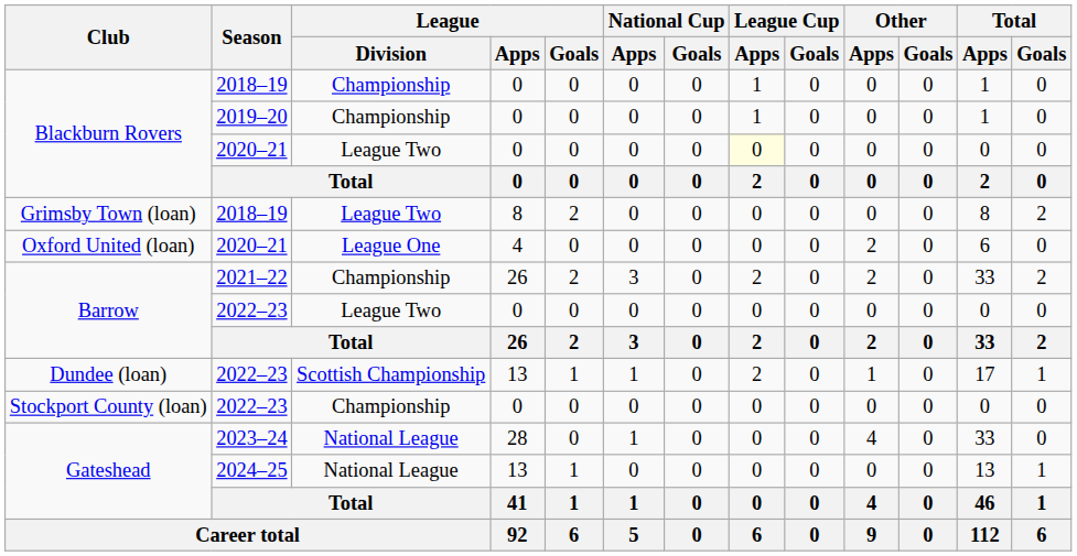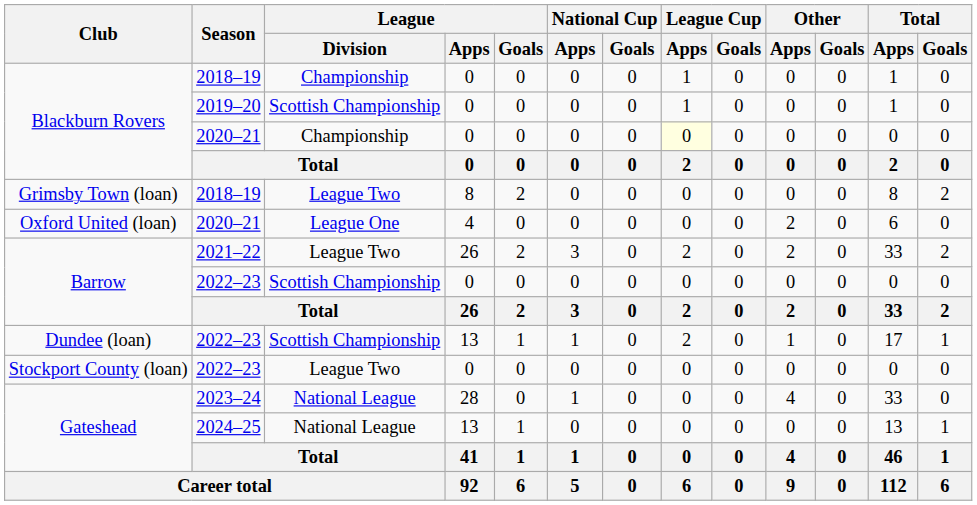 <table class="wikitable" style="text-align: center;">
 <tr>
 <th rowspan="2">Club</th>
 <th rowspan="2">Season</th>
 <th colspan="3">League</th>
 <th colspan="2">National Cup</th>
 <th colspan="2">League Cup</th>
 <th colspan="2">Other</th>
 <th colspan="2">Total</th>
 </tr>
 <tr>
 <th>Division</th>
 <th>Apps</th>
 <th>Goals</th>
 <th>Apps</th>
 <th>Goals</th>
 <th>Apps</th>
 <th>Goals</th>
 <th>Apps</th>
 <th>Goals</th>
 <th>Apps</th>
 <th>Goals</th>
 </tr>
 <tr>
 <td rowspan=4><a href='#'>Blackburn Rovers</a></td>
 <td><a href='#'>2018–19</a></td>
 <td><a href='#'>Championship</a></td>
 <td>0</td>
 <td>0</td>
 <td>0</td>
 <td>0</td>
 <td>1</td>
 <td>0</td>
 <td>0</td>
 <td>0</td>
 <td>1</td>
 <td>0</td>
 </tr>
 <tr>
 <td><a href='#'>2019–20</a></td>
-<td>Championship</td>
+<td><a href='#'>Scottish Championship</a></td>
 <td>0</td>
 <td>0</td>
 <td>0</td>
 <td>0</td>
 <td>1</td>
 <td>0</td>
 <td>0</td>
 <td>0</td>
 <td>1</td>
 <td>0</td>
 </tr>
 <tr>
 <td><a href='#'>2020–21</a></td>
-<td>League Two</td>
+<td>Championship</td>
 <td>0</td>
 <td>0</td>
 <td>0</td>
 <td>0</td>
 <td style="background: lightyellow;">0</td>
 <td>0</td>
 <td>0</td>
 <td>0</td>
 <td>0</td>
 <td>0</td>
 </tr>
 <tr>
 <th colspan="2">Total</th>
 <th>0</th>
 <th>0</th>
 <th>0</th>
 <th>0</th>
 <th>2</th>
 <th>0</th>
 <th>0</th>
 <th>0</th>
 <th>2</th>
 <th>0</th>
 </tr>
 <tr>
 <td><a href='#'>Grimsby Town</a> (loan)</td>
 <td><a href='#'>2018–19</a></td>
 <td><a href='#'>League Two</a></td>
 <td>8</td>
 <td>2</td>
 <td>0</td>
 <td>0</td>
 <td>0</td>
 <td>0</td>
 <td>0</td>
 <td>0</td>
 <td>8</td>
 <td>2</td>
 </tr>
 <tr>
 <td><a href='#'>Oxford United</a> (loan)</td>
 <td><a href='#'>2020–21</a></td>
 <td><a href='#'>League One</a></td>
 <td>4</td>
 <td>0</td>
 <td>0</td>
 <td>0</td>
 <td>0</td>
 <td>0</td>
 <td>2</td>
 <td>0</td>
 <td>6</td>
 <td>0</td>
 </tr>
 <tr>
 <td rowspan=3><a href='#'>Barrow</a></td>
 <td><a href='#'>2021–22</a></td>
-<td>Championship</td>
+<td>League Two</td>
 <td>26</td>
 <td>2</td>
 <td>3</td>
 <td>0</td>
 <td>2</td>
 <td>0</td>
 <td>2</td>
 <td>0</td>
 <td>33</td>
 <td>2</td>
 </tr>
 <tr>
 <td><a href='#'>2022–23</a></td>
-<td>League Two</td>
+<td><a href='#'>Scottish Championship</a></td>
 <td>0</td>
 <td>0</td>
 <td>0</td>
 <td>0</td>
 <td>0</td>
 <td>0</td>
 <td>0</td>
 <td>0</td>
 <td>0</td>
 <td>0</td>
 </tr>
 <tr>
 <th colspan="2">Total</th>
 <th>26</th>
 <th>2</th>
 <th>3</th>
 <th>0</th>
 <th>2</th>
 <th>0</th>
 <th>2</th>
 <th>0</th>
 <th>33</th>
 <th>2</th>
 </tr>
 <tr>
 <td><a href='#'>Dundee</a> (loan)</td>
 <td><a href='#'>2022–23</a></td>
 <td><a href='#'>Scottish Championship</a></td>
 <td>13</td>
 <td>1</td>
 <td>1</td>
 <td>0</td>
 <td>2</td>
 <td>0</td>
 <td>1</td>
 <td>0</td>
 <td>17</td>
 <td>1</td>
 </tr>
 <tr>
 <td><a href='#'>Stockport County</a> (loan)</td>
 <td><a href='#'>2022–23</a></td>
-<td>Championship</td>
+<td>League Two</td>
 <td>0</td>
 <td>0</td>
 <td>0</td>
 <td>0</td>
 <td>0</td>
 <td>0</td>
 <td>0</td>
 <td>0</td>
 <td>0</td>
 <td>0</td>
 </tr>
 <tr>
 <td rowspan="3"><a href='#'>Gateshead</a></td>
 <td><a href='#'>2023–24</a></td>
 <td><a href='#'>National League</a></td>
 <td>28</td>
 <td>0</td>
 <td>1</td>
 <td>0</td>
 <td>0</td>
 <td>0</td>
 <td>4</td>
 <td>0</td>
 <td>33</td>
 <td>0</td>
 </tr>
 <tr>
 <td><a href='#'>2024–25</a></td>
 <td>National League</td>
 <td>13</td>
 <td>1</td>
 <td>0</td>
 <td>0</td>
 <td>0</td>
 <td>0</td>
 <td>0</td>
 <td>0</td>
 <td>13</td>
 <td>1</td>
 </tr>
 <tr>
 <th colspan="2">Total</th>
 <th>41</th>
 <th>1</th>
 <th>1</th>
 <th>0</th>
 <th>0</th>
 <th>0</th>
 <th>4</th>
 <th>0</th>
 <th>46</th>
 <th>1</th>
 </tr>
 <tr>
 <th colspan="3">Career total</th>
 <th>92</th>
 <th>6</th>
 <th>5</th>
 <th>0</th>
 <th>6</th>
 <th>0</th>
 <th>9</th>
 <th>0</th>
 <th>112</th>
 <th>6</th>
 </tr>
 </table>
